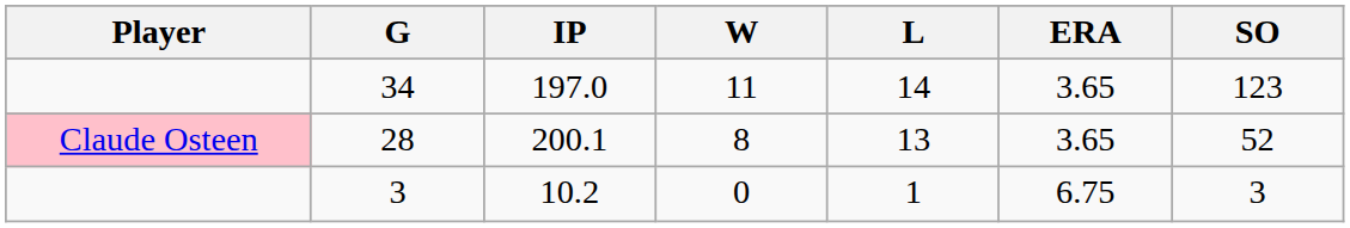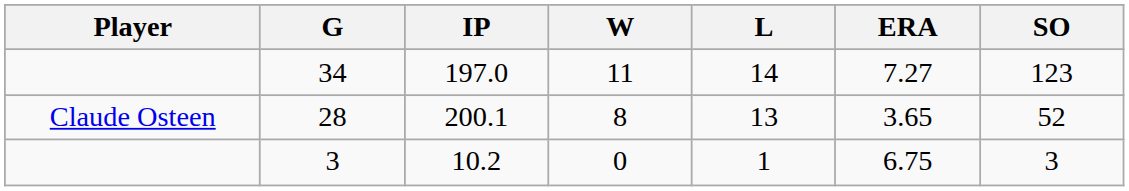 <table class="wikitable sortable">
 <tr>
 <th bgcolor="#DDDDFF" width="16%">Player</th>
 <th bgcolor="#DDDDFF" width="9%">G</th>
 <th bgcolor="#DDDDFF" width="9%">IP</th>
 <th bgcolor="#DDDDFF" width="9%">W</th>
 <th bgcolor="#DDDDFF" width="9%">L</th>
 <th bgcolor="#DDDDFF" width="9%">ERA</th>
 <th bgcolor="#DDDDFF" width="9%">SO</th>
 </tr>
 <tr align="center">
 <td></td>
 <td>34</td>
 <td>197.0</td>
 <td>11</td>
 <td>14</td>
-<td>3.65</td>
+<td>7.27</td>
 <td>123</td>
 </tr>
 <tr align="center">
-<td style="background: pink;"><a href='#'>Claude Osteen</a></td>
+<td><a href='#'>Claude Osteen</a></td>
 <td>28</td>
 <td>200.1</td>
 <td>8</td>
 <td>13</td>
 <td>3.65</td>
 <td>52</td>
 </tr>
 <tr align=center>
 <td></td>
 <td>3</td>
 <td>10.2</td>
 <td>0</td>
 <td>1</td>
 <td>6.75</td>
 <td>3</td>
 </tr>
 </table>
